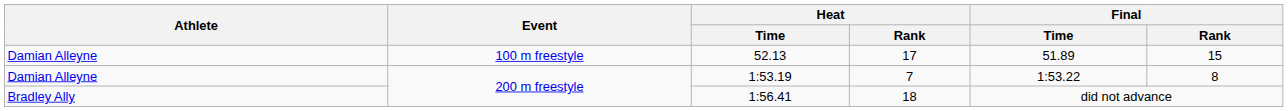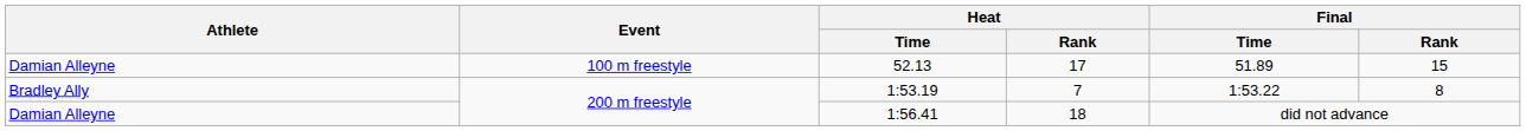 <table class=wikitable style="font-size:95%" width="95%">
 <tr>
 <th rowspan="2">Athlete</th>
 <th rowspan="2">Event</th>
 <th colspan="2">Heat</th>
 <th colspan="2">Final</th>
 </tr>
 <tr>
 <th>Time</th>
 <th>Rank</th>
 <th>Time</th>
 <th>Rank</th>
 </tr>
 <tr>
 <td width=30%><a href='#'>Damian Alleyne</a></td>
 <td align=center><a href='#'>100 m freestyle</a></td>
 <td align=center>52.13</td>
 <td align=center>17</td>
 <td align=center>51.89</td>
 <td align=center>15</td>
 </tr>
 <tr>
-<td width=30%><a href='#'>Damian Alleyne</a></td>
+<td width=30%><a href='#'>Bradley Ally</a></td>
 <td rowspan=2 align=center><a href='#'>200 m freestyle</a></td>
 <td align=center>1:53.19</td>
 <td align=center>7</td>
 <td align=center>1:53.22</td>
 <td align=center>8</td>
 </tr>
 <tr>
-<td width=30%><a href='#'>Bradley Ally</a></td>
+<td width=30%><a href='#'>Damian Alleyne</a></td>
 <td align=center>1:56.41</td>
 <td align=center>18</td>
 <td align=center colspan=2>did not advance</td>
 </tr>
 </table>
